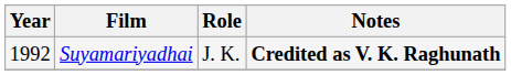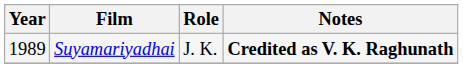 <table class="wikitable sortable" style="background:#f5f5f5;">
 <tr style="background:#B0C4DE;">
 <th>Year</th>
 <th>Film</th>
 <th>Role</th>
 <th class=unsortable>Notes</th>
 </tr>
 <tr>
-<td>1992</td>
+<td>1989</td>
 <td><em><a href='#'>Suyamariyadhai</a></em></td>
 <td>J. K.</td>
 <td><strong>Credited as V. K. Raghunath</strong></td>
 </tr>
 <tr>
 </tr>
 </table>
